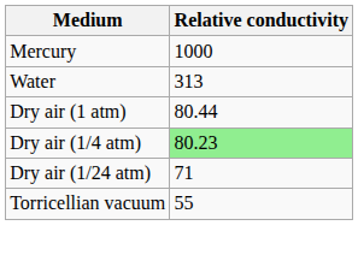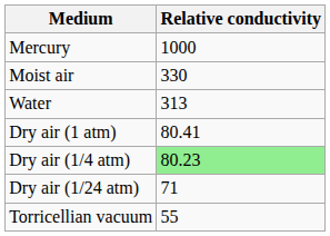 <table class="wikitable floatright">
 <tr>
 <th>Medium</th>
 <th>Relative conductivity</th>
 </tr>
 <tr>
 <td>Mercury</td>
 <td>1000</td>
 </tr>
 <tr>
+<td>Moist air</td>
+<td>330</td>
+</tr>
+<tr>
 <td>Water</td>
 <td>313</td>
 </tr>
 <tr>
 <td>Dry air (1 atm)</td>
-<td>80.44</td>
+<td>80.41</td>
 </tr>
 <tr>
 <td>Dry air (1/4 atm)</td>
 <td style="background: lightgreen;">80.23</td>
 </tr>
 <tr>
 <td>Dry air (1/24 atm)</td>
 <td>71</td>
 </tr>
 <tr>
 <td>Torricellian vacuum</td>
 <td>55</td>
 </tr>
 </table>
